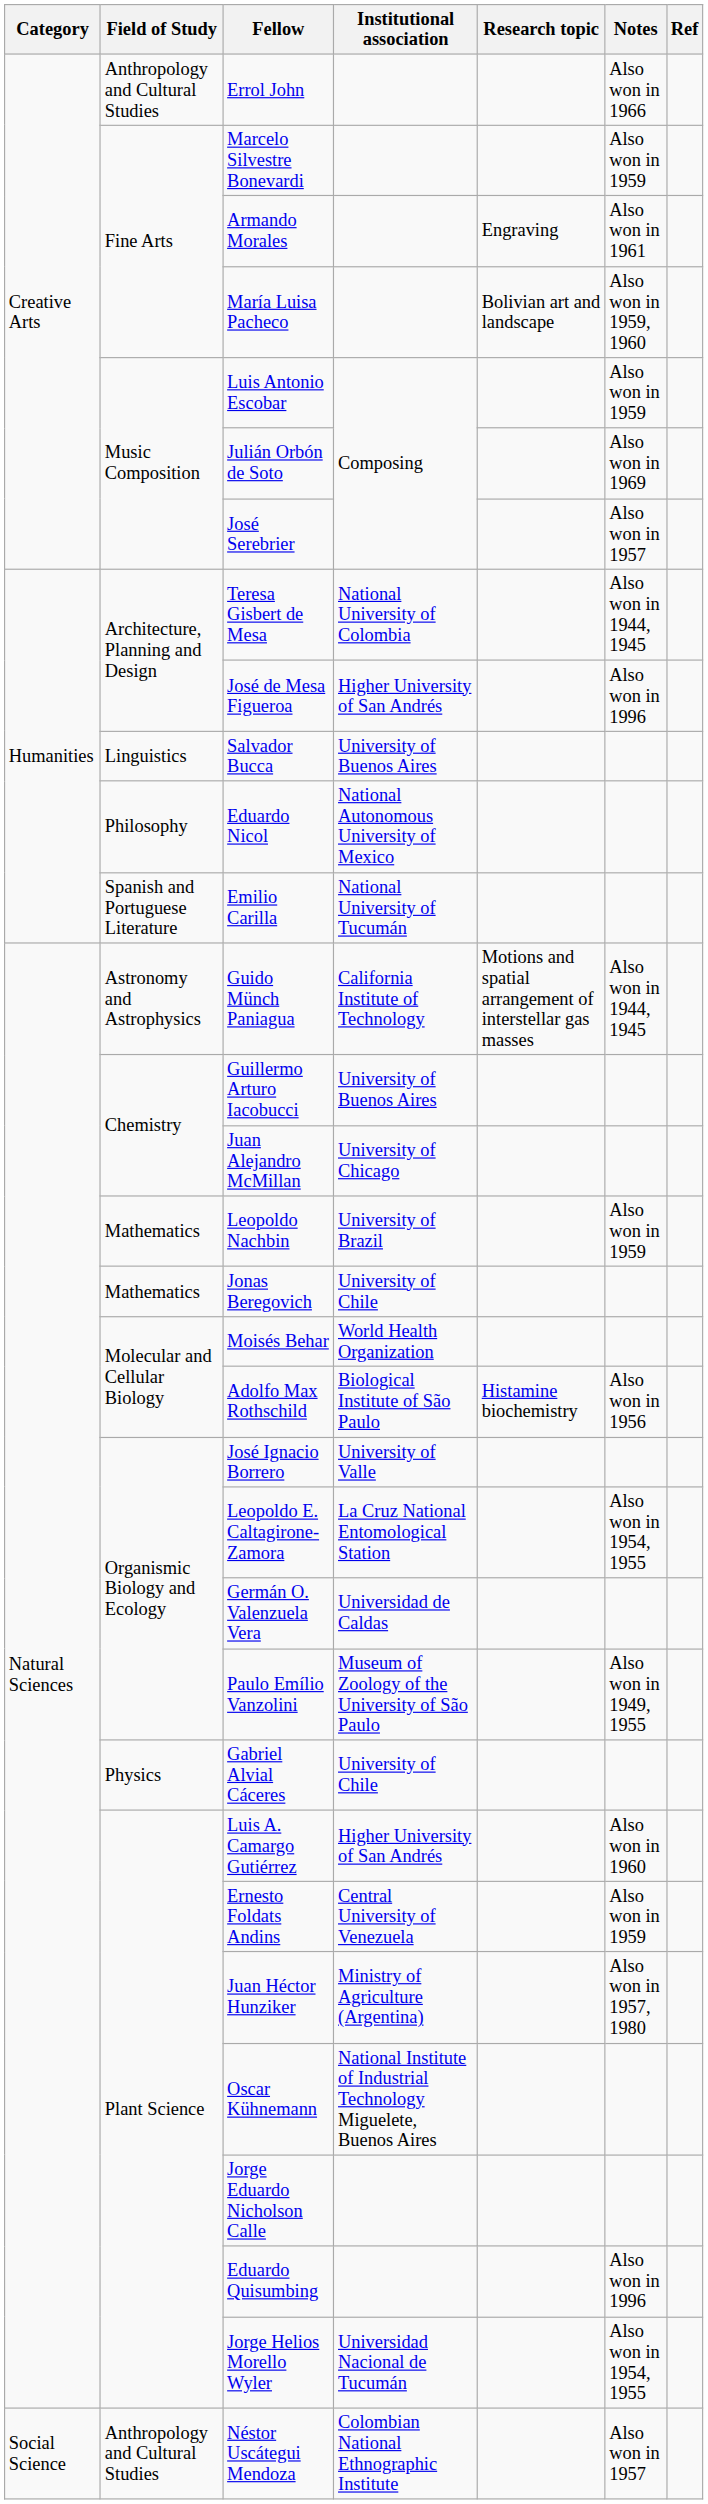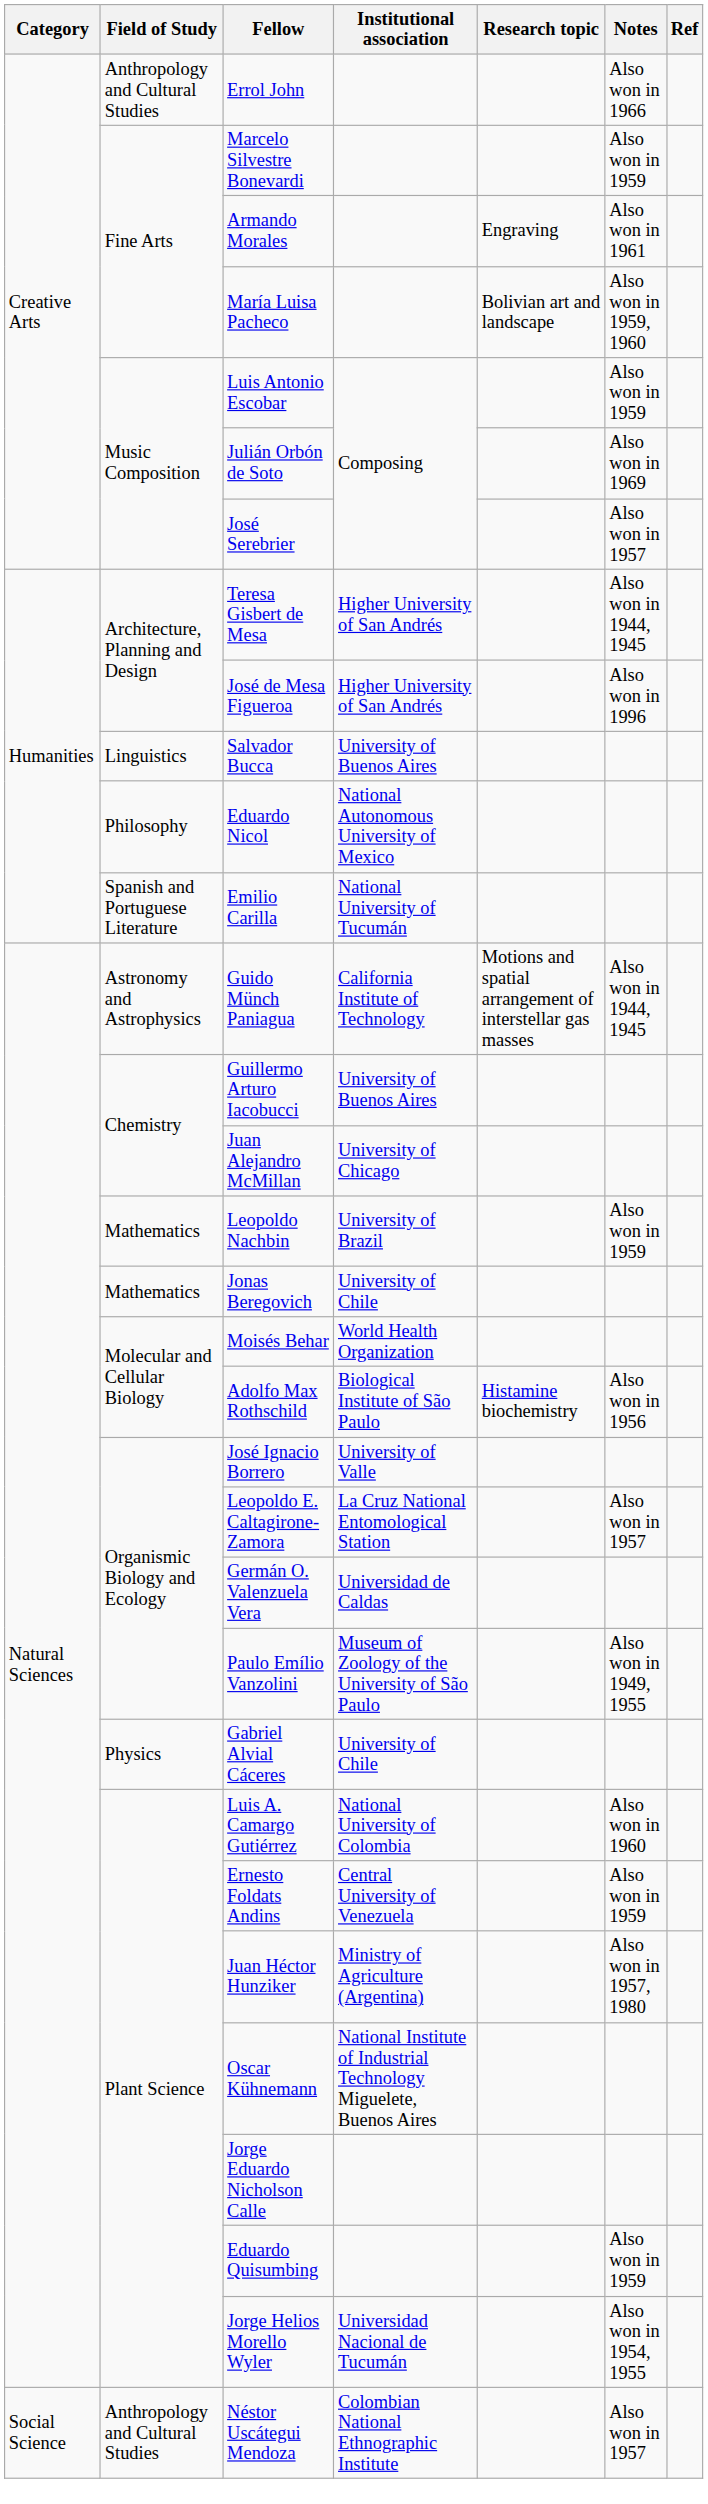 <table class="wikitable sortable">
 <tr>
 <th>Category</th>
 <th>Field of Study</th>
 <th>Fellow</th>
 <th>Institutional association </th>
 <th>Research topic</th>
 <th>Notes</th>
 <th class="unsortable">Ref</th>
 </tr>
 <tr>
 <td rowspan="7">Creative Arts</td>
 <td>Anthropology and Cultural Studies</td>
 <td><a href='#'>Errol John</a></td>
 <td></td>
 <td></td>
 <td>Also won in 1966</td>
 <td></td>
 </tr>
 <tr>
 <td rowspan="3">Fine Arts</td>
 <td><a href='#'>Marcelo Silvestre Bonevardi</a></td>
 <td></td>
 <td></td>
 <td>Also won in 1959</td>
 <td></td>
 </tr>
 <tr>
 <td><a href='#'>Armando Morales</a></td>
 <td></td>
 <td>Engraving</td>
 <td>Also won in 1961</td>
 <td></td>
 </tr>
 <tr>
 <td><a href='#'>María Luisa Pacheco</a></td>
 <td></td>
 <td>Bolivian art and landscape</td>
 <td>Also won in 1959, 1960</td>
 <td></td>
 </tr>
 <tr>
 <td rowspan="3">Music Composition</td>
 <td><a href='#'>Luis Antonio Escobar</a></td>
 <td rowspan="3">Composing</td>
 <td></td>
 <td>Also won in  1959</td>
 <td></td>
 </tr>
 <tr>
 <td><a href='#'>Julián Orbón de Soto</a></td>
 <td></td>
 <td>Also won in 1969</td>
 <td></td>
 </tr>
 <tr>
 <td><a href='#'>José Serebrier</a></td>
 <td></td>
 <td>Also won in 1957</td>
 <td></td>
 </tr>
 <tr>
 <td rowspan="5">Humanities</td>
 <td rowspan="2">Architecture, Planning and Design</td>
 <td><a href='#'>Teresa Gisbert de Mesa</a></td>
-<td><a href='#'>National University of Colombia</a></td>
+<td><a href='#'>Higher University of San Andrés</a></td>
 <td></td>
 <td>Also won in 1944, 1945</td>
 <td></td>
 </tr>
 <tr>
 <td><a href='#'>José de Mesa Figueroa</a> </td>
 <td><a href='#'>Higher University of San Andrés</a></td>
 <td></td>
 <td>Also won in 1996</td>
 <td></td>
 </tr>
 <tr>
 <td>Linguistics</td>
 <td><a href='#'>Salvador Bucca</a></td>
 <td><a href='#'>University of Buenos Aires</a></td>
 <td></td>
 <td></td>
 <td></td>
 </tr>
 <tr>
 <td>Philosophy</td>
 <td><a href='#'>Eduardo Nicol</a></td>
 <td><a href='#'>National Autonomous University of Mexico</a></td>
 <td></td>
 <td></td>
 <td></td>
 </tr>
 <tr>
 <td>Spanish and Portuguese Literature</td>
 <td><a href='#'>Emilio Carilla</a> </td>
 <td><a href='#'>National University of Tucumán</a></td>
 <td></td>
 <td></td>
 <td></td>
 </tr>
 <tr>
 <td rowspan="19">Natural Sciences</td>
 <td>Astronomy and Astrophysics</td>
 <td><a href='#'>Guido Münch Paniagua</a></td>
 <td><a href='#'>California Institute of Technology</a></td>
 <td>Motions and spatial arrangement of interstellar gas masses</td>
 <td>Also won in 1944, 1945</td>
 <td></td>
 </tr>
 <tr>
 <td rowspan="2">Chemistry</td>
 <td><a href='#'>Guillermo Arturo Iacobucci</a></td>
 <td><a href='#'>University of Buenos Aires</a></td>
 <td></td>
 <td></td>
 <td></td>
 </tr>
 <tr>
 <td><a href='#'>Juan Alejandro McMillan</a></td>
 <td><a href='#'>University of Chicago</a></td>
 <td></td>
 <td></td>
 <td></td>
 </tr>
 <tr>
 <td>Mathematics</td>
 <td><a href='#'>Leopoldo Nachbin</a></td>
 <td><a href='#'>University of Brazil</a></td>
 <td></td>
 <td>Also won in 1959</td>
 <td></td>
 </tr>
 <tr>
 <td>Mathematics</td>
 <td><a href='#'>Jonas Beregovich</a></td>
 <td><a href='#'>University of Chile</a></td>
 <td></td>
 <td></td>
 <td></td>
 </tr>
 <tr>
 <td rowspan="2">Molecular and Cellular Biology</td>
 <td><a href='#'>Moisés Behar</a>  </td>
 <td><a href='#'>World Health Organization</a></td>
 <td></td>
 <td></td>
 <td></td>
 </tr>
 <tr>
 <td><a href='#'>Adolfo Max Rothschild</a></td>
 <td><a href='#'>Biological Institute of São Paulo</a></td>
 <td><a href='#'>Histamine</a> biochemistry</td>
 <td>Also won in 1956</td>
 <td></td>
 </tr>
 <tr>
 <td rowspan="4">Organismic Biology and Ecology</td>
 <td><a href='#'>José Ignacio Borrero</a></td>
 <td><a href='#'>University of Valle</a></td>
 <td></td>
 <td></td>
 <td></td>
 </tr>
 <tr>
 <td><a href='#'>Leopoldo E. Caltagirone-Zamora</a></td>
 <td><a href='#'>La Cruz National Entomological Station</a></td>
 <td></td>
-<td>Also won in 1954, 1955</td>
+<td>Also won in 1957</td>
 <td></td>
 </tr>
 <tr>
 <td><a href='#'>Germán O. Valenzuela Vera</a></td>
 <td><a href='#'>Universidad de Caldas</a></td>
 <td></td>
 <td></td>
 <td></td>
 </tr>
 <tr>
 <td><a href='#'>Paulo Emílio Vanzolini</a></td>
 <td><a href='#'>Museum of Zoology of the University of São Paulo</a></td>
 <td></td>
 <td>Also won in 1949, 1955</td>
 <td></td>
 </tr>
 <tr>
 <td>Physics</td>
 <td><a href='#'>Gabriel Alvial Cáceres</a></td>
 <td><a href='#'>University of Chile</a></td>
 <td></td>
 <td></td>
 <td></td>
 </tr>
 <tr>
 <td rowspan="7">Plant Science</td>
 <td><a href='#'>Luis A. Camargo Gutiérrez</a></td>
-<td><a href='#'>Higher University of San Andrés</a></td>
+<td><a href='#'>National University of Colombia</a></td>
 <td></td>
 <td>Also won in 1960</td>
 <td></td>
 </tr>
 <tr>
 <td><a href='#'>Ernesto Foldats Andins</a></td>
 <td><a href='#'>Central University of Venezuela</a></td>
 <td></td>
 <td>Also won in 1959</td>
 <td></td>
 </tr>
 <tr>
 <td><a href='#'>Juan Héctor Hunziker</a>  </td>
 <td><a href='#'>Ministry of Agriculture (Argentina)</a></td>
 <td></td>
 <td>Also won in 1957, 1980</td>
 <td></td>
 </tr>
 <tr>
 <td><a href='#'>Oscar Kühnemann</a></td>
 <td><a href='#'>National Institute of Industrial Technology</a> Miguelete, Buenos Aires</td>
 <td></td>
 <td></td>
 <td></td>
 </tr>
 <tr>
 <td><a href='#'>Jorge Eduardo Nicholson Calle</a></td>
 <td></td>
 <td></td>
 <td></td>
 <td></td>
 </tr>
 <tr>
 <td><a href='#'>Eduardo Quisumbing</a></td>
 <td></td>
 <td></td>
-<td>Also won in 1996</td>
+<td>Also won in 1959</td>
 <td></td>
 </tr>
 <tr>
 <td><a href='#'>Jorge Helios Morello Wyler</a></td>
 <td><a href='#'>Universidad Nacional de Tucumán</a></td>
 <td></td>
 <td>Also won in 1954, 1955</td>
 <td></td>
 </tr>
 <tr>
 <td>Social Science</td>
 <td>Anthropology and Cultural Studies</td>
 <td><a href='#'>Néstor Uscátegui Mendoza</a></td>
 <td><a href='#'>Colombian National Ethnographic Institute</a></td>
 <td></td>
 <td>Also won in 1957</td>
 <td></td>
 </tr>
 </table>
